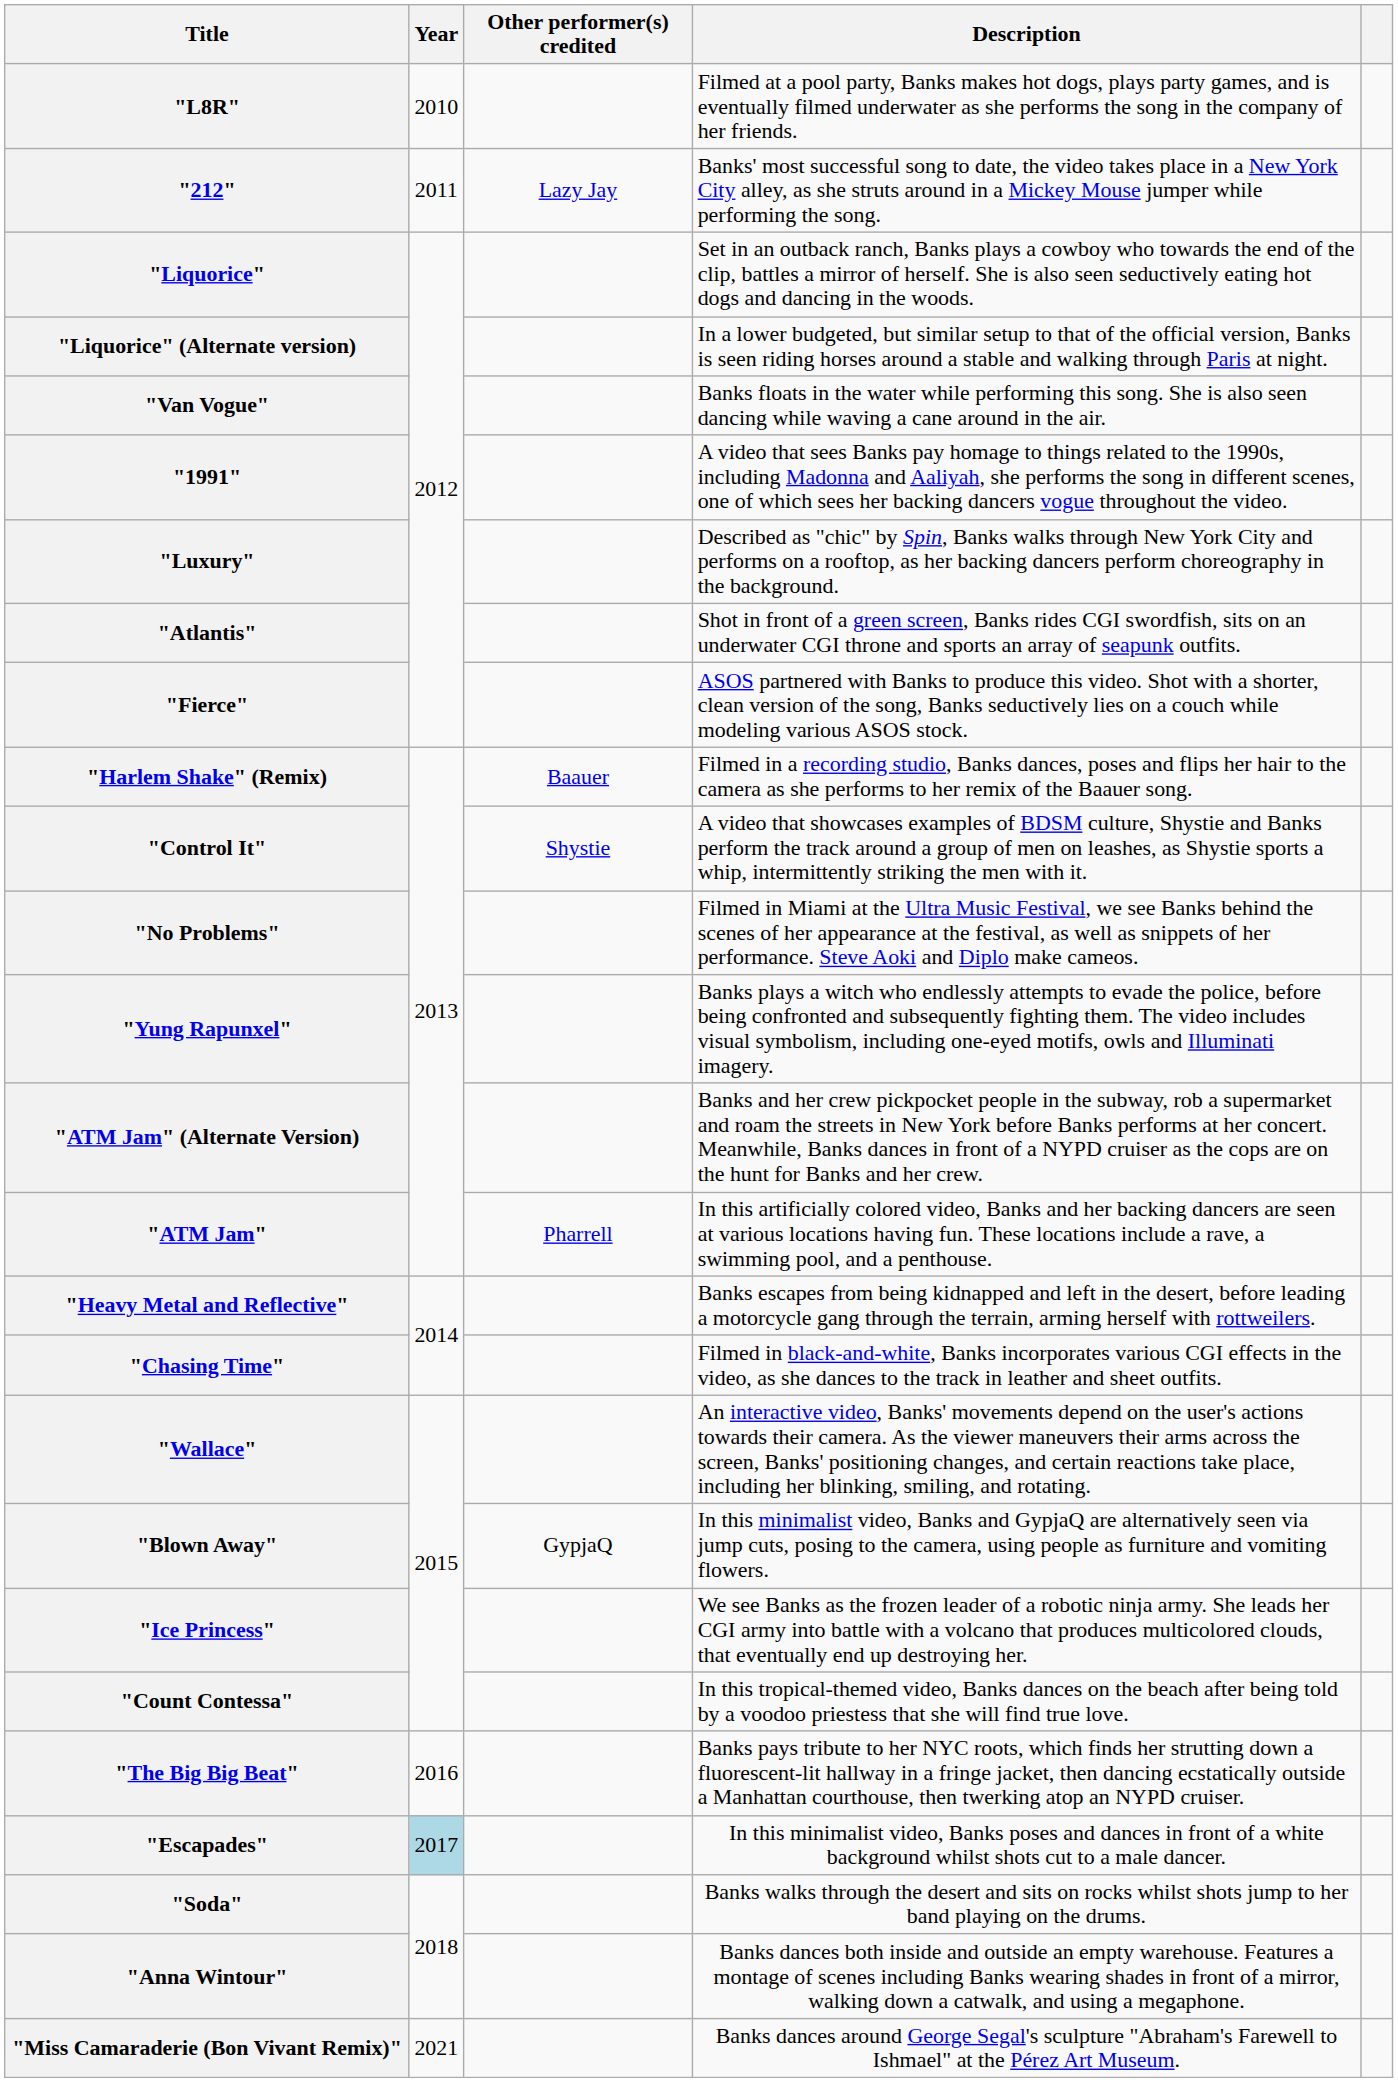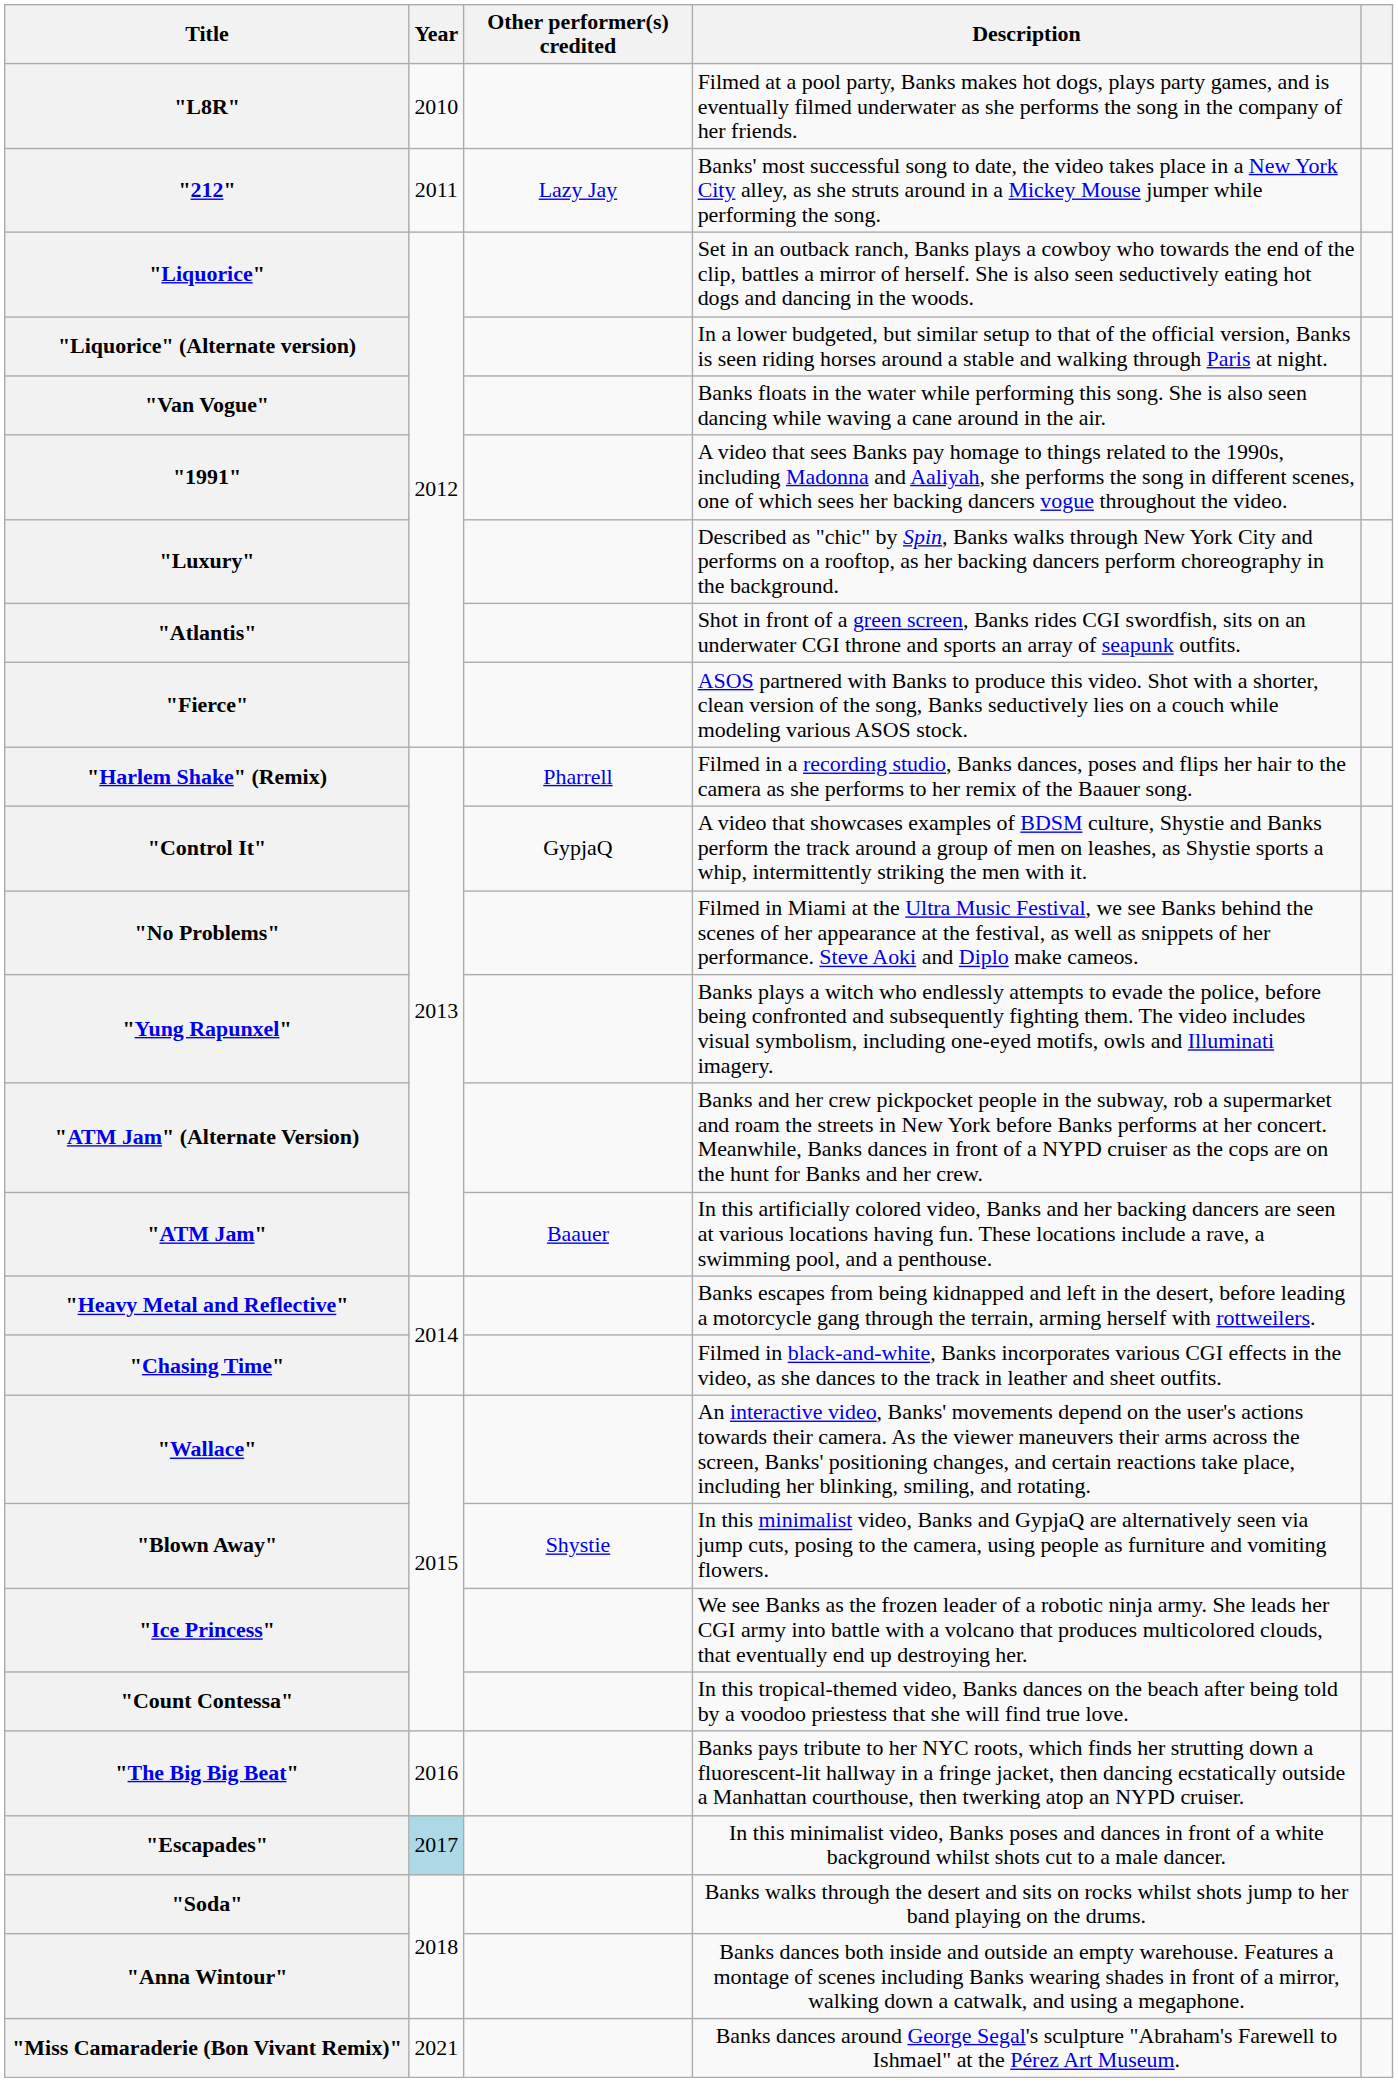 <table class="wikitable sortable plainrowheaders" style="text-align: center;">
 <tr>
 <th scope="col" style="width: 18em;">Title</th>
 <th scope="col" style="width: 1em;">Year</th>
 <th scope="col" style="width: 10em;">Other performer(s) credited</th>
 <th scope="col" style="width: 30em;" class="unsortable">Description</th>
 <th scope="col" style="width: 1em;" class="unsortable"></th>
 </tr>
 <tr>
 <th scope="row">"L8R"</th>
 <td>2010</td>
 <td></td>
 <td style="text-align:left;">Filmed at a pool party, Banks makes hot dogs, plays party games, and is eventually filmed underwater as she performs the song in the company of her friends.</td>
 <td></td>
 </tr>
 <tr>
 <th scope="row">"<a href='#'>212</a>"</th>
 <td>2011</td>
 <td><a href='#'>Lazy Jay</a></td>
 <td style="text-align:left;">Banks' most successful song to date, the video takes place in a <a href='#'>New York City</a> alley, as she struts around in a <a href='#'>Mickey Mouse</a> jumper while performing the song.</td>
 <td></td>
 </tr>
 <tr>
 <th scope="row">"<a href='#'>Liquorice</a>"</th>
 <td rowspan="7">2012</td>
 <td></td>
 <td style="text-align:left;">Set in an outback ranch, Banks plays a cowboy who towards the end of the clip, battles a mirror of herself. She is also seen seductively eating hot dogs and dancing in the woods.</td>
 <td></td>
 </tr>
 <tr>
 <th scope="row">"Liquorice" (Alternate version)</th>
 <td></td>
 <td style="text-align:left;">In a lower budgeted, but similar setup to that of the official version, Banks is seen riding horses around a stable and walking through <a href='#'>Paris</a> at night.</td>
 <td></td>
 </tr>
 <tr>
 <th scope="row">"Van Vogue"</th>
 <td></td>
 <td style="text-align:left;">Banks floats in the water while performing this song. She is also seen dancing while waving a cane around in the air.</td>
 <td></td>
 </tr>
 <tr>
 <th scope="row">"1991"</th>
 <td></td>
 <td style="text-align:left;">A video that sees Banks pay homage to things related to the 1990s, including <a href='#'>Madonna</a> and <a href='#'>Aaliyah</a>, she performs the song in different scenes, one of which sees her backing dancers <a href='#'>vogue</a> throughout the video.</td>
 <td></td>
 </tr>
 <tr>
 <th scope="row">"Luxury"</th>
 <td></td>
 <td style="text-align:left;">Described as "chic" by <em><a href='#'>Spin</a></em>, Banks walks through New York City and performs on a rooftop, as her backing dancers perform choreography in the background.</td>
 <td></td>
 </tr>
 <tr>
 <th scope="row">"Atlantis"</th>
 <td></td>
 <td style="text-align:left;">Shot in front of a <a href='#'>green screen</a>, Banks rides CGI swordfish, sits on an underwater CGI throne and sports an array of <a href='#'>seapunk</a> outfits.</td>
 <td></td>
 </tr>
 <tr>
 <th scope="row">"Fierce"</th>
 <td></td>
 <td style="text-align:left;"><a href='#'>ASOS</a> partnered with Banks to produce this video. Shot with a shorter, clean version of the song, Banks seductively lies on a couch while modeling various ASOS stock.</td>
 <td></td>
 </tr>
 <tr>
 <th scope="row">"<a href='#'>Harlem Shake</a>" (Remix)</th>
 <td rowspan="6">2013</td>
-<td><a href='#'>Baauer</a></td>
+<td><a href='#'>Pharrell</a></td>
 <td style="text-align:left;">Filmed in a <a href='#'>recording studio</a>, Banks dances, poses and flips her hair to the camera as she performs to her remix of the Baauer song.</td>
 <td></td>
 </tr>
 <tr>
 <th scope="row">"Control It"</th>
-<td><a href='#'>Shystie</a></td>
+<td>GypjaQ</td>
 <td style="text-align:left;">A video that showcases examples of <a href='#'>BDSM</a> culture, Shystie and Banks perform the track around a group of men on leashes, as Shystie sports a whip, intermittently striking the men with it.</td>
 <td></td>
 </tr>
 <tr>
 <th scope="row">"No Problems"</th>
 <td></td>
 <td style="text-align:left;">Filmed in Miami at the <a href='#'>Ultra Music Festival</a>, we see Banks behind the scenes of her appearance at the festival, as well as snippets of her performance. <a href='#'>Steve Aoki</a> and <a href='#'>Diplo</a> make cameos.</td>
 <td></td>
 </tr>
 <tr>
 <th scope="row">"<a href='#'>Yung Rapunxel</a>"</th>
 <td></td>
 <td style="text-align:left;">Banks plays a witch who endlessly attempts to evade the police, before being confronted and subsequently fighting them.  The video includes visual symbolism, including one-eyed motifs, owls and <a href='#'>Illuminati</a> imagery.</td>
 <td></td>
 </tr>
 <tr>
 <th scope="row">"<a href='#'>ATM Jam</a>" (Alternate Version)</th>
 <td></td>
 <td style="text-align:left;">Banks and her crew pickpocket people in the subway, rob a supermarket and roam the streets in New York before Banks performs at her concert. Meanwhile, Banks dances in front of a NYPD cruiser as the cops are on the hunt for Banks and her crew.</td>
 <td></td>
 </tr>
 <tr>
 <th scope="row">"<a href='#'>ATM Jam</a>"</th>
-<td><a href='#'>Pharrell</a></td>
+<td><a href='#'>Baauer</a></td>
 <td style="text-align:left;">In this artificially colored video, Banks and her backing dancers are seen at various locations having fun. These locations include a rave, a swimming pool, and a penthouse.</td>
 <td></td>
 </tr>
 <tr>
 <th scope="row">"<a href='#'>Heavy Metal and Reflective</a>"</th>
 <td rowspan="2">2014</td>
 <td></td>
 <td style="text-align:left;">Banks escapes from being kidnapped and left in the desert, before leading a motorcycle gang through the terrain, arming herself with <a href='#'>rottweilers</a>.</td>
 <td></td>
 </tr>
 <tr>
 <th scope="row">"<a href='#'>Chasing Time</a>"</th>
 <td></td>
 <td style="text-align:left;">Filmed in <a href='#'>black-and-white</a>, Banks incorporates various CGI effects in the video, as she dances to the track in leather and sheet outfits.</td>
 <td></td>
 </tr>
 <tr>
 <th scope="row">"<a href='#'>Wallace</a>"</th>
 <td rowspan="4">2015</td>
 <td></td>
 <td style="text-align:left;">An <a href='#'>interactive video</a>, Banks' movements depend on the user's actions towards their camera. As the viewer maneuvers their arms across the screen, Banks' positioning changes, and certain reactions take place, including her blinking, smiling, and rotating.</td>
 <td></td>
 </tr>
 <tr>
 <th scope="row">"Blown Away"</th>
-<td>GypjaQ</td>
+<td><a href='#'>Shystie</a></td>
 <td style="text-align:left;">In this <a href='#'>minimalist</a> video, Banks and GypjaQ are alternatively seen via jump cuts, posing to the camera, using people as furniture and vomiting flowers.</td>
 <td></td>
 </tr>
 <tr>
 <th scope="row">"<a href='#'>Ice Princess</a>"</th>
 <td></td>
 <td style="text-align:left;">We see Banks as the frozen leader of a robotic ninja army. She leads her CGI army into battle with a volcano that produces multicolored clouds, that eventually end up destroying her.</td>
 <td></td>
 </tr>
 <tr>
 <th scope="row">"Count Contessa"</th>
 <td></td>
 <td style="text-align:left;">In this tropical-themed video, Banks dances on the beach after being told by a voodoo priestess that she will find true love.</td>
 <td></td>
 </tr>
 <tr>
 <th scope="row">"<a href='#'>The Big Big Beat</a>"</th>
 <td>2016</td>
 <td></td>
 <td style="text-align:left;">Banks pays tribute to her NYC roots, which finds her strutting down a fluorescent-lit hallway in a fringe jacket, then dancing ecstatically outside a Manhattan courthouse, then twerking atop an NYPD cruiser.</td>
 <td></td>
 </tr>
 <tr>
 <th scope="row">"Escapades"</th>
 <td style="background: lightblue;">2017</td>
 <td></td>
 <td>In this minimalist video, Banks poses and dances in front of a white background whilst shots cut to a male dancer.</td>
 <td style="text-align:left;"></td>
 </tr>
 <tr>
 <th scope="row">"Soda"</th>
 <td rowspan="2">2018</td>
 <td></td>
 <td>Banks walks through the desert and sits on rocks whilst shots jump to her band playing on the drums.</td>
 <td style="text-align:left;"></td>
 </tr>
 <tr>
 <th scope="row">"Anna Wintour"</th>
 <td></td>
 <td>Banks dances both inside and outside an empty warehouse.  Features a montage of scenes including Banks wearing shades in front of a mirror, walking down a catwalk, and using a megaphone.</td>
 <td></td>
 </tr>
 <tr>
 <th scope="row">"Miss Camaraderie (Bon Vivant Remix)"</th>
 <td rowspan="1">2021</td>
 <td></td>
 <td>Banks dances around <a href='#'>George Segal</a>'s sculpture "Abraham's Farewell to Ishmael" at the <a href='#'>Pérez Art Museum</a>.</td>
 <td style="text-align:left;"></td>
 </tr>
 </table>
